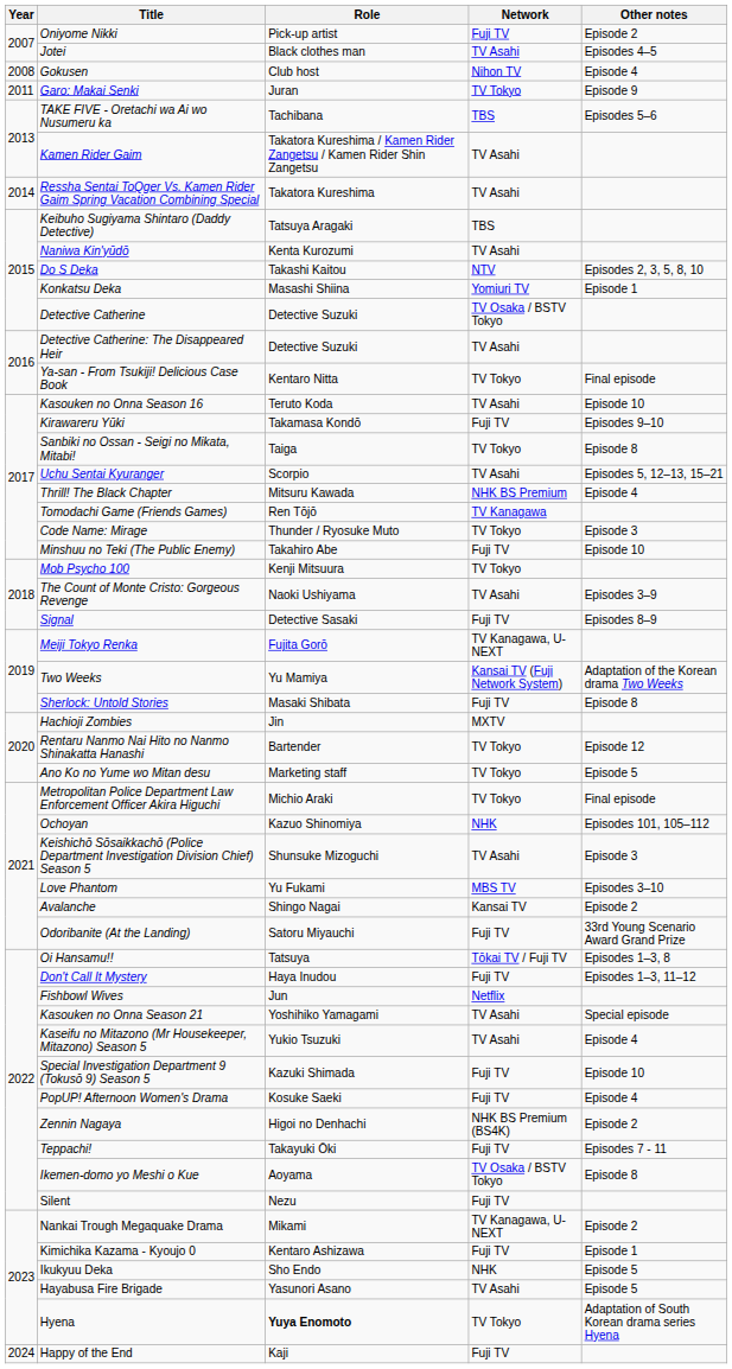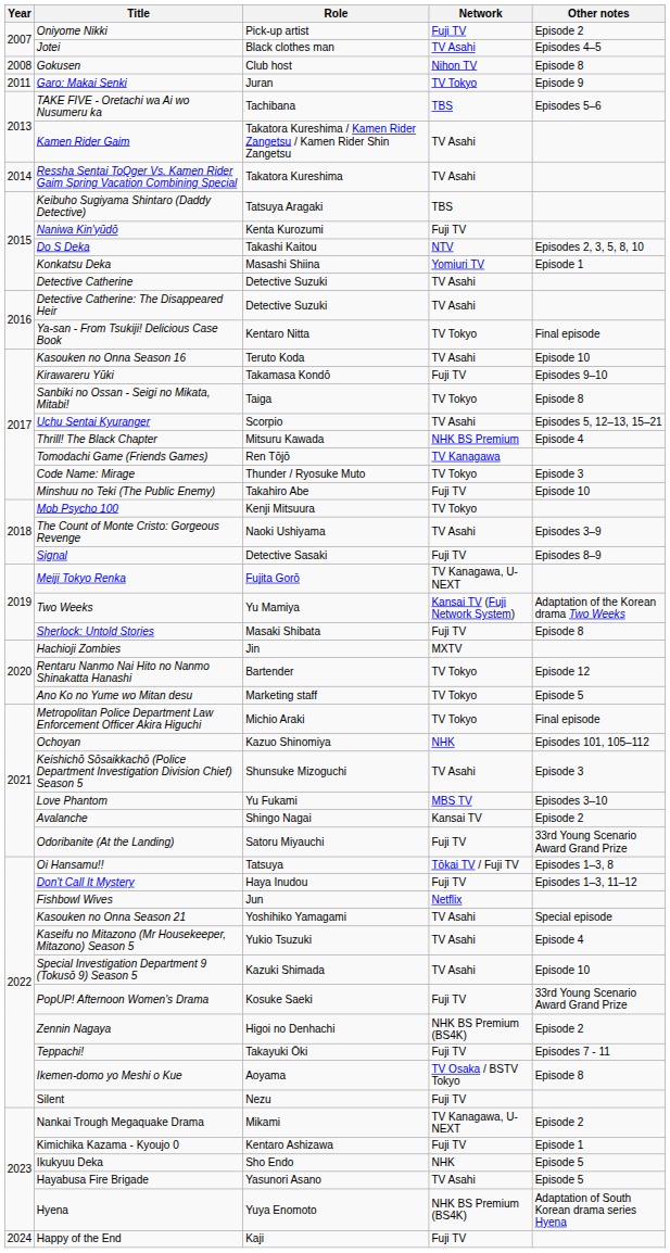 <table class="wikitable" style="font-size: 90%;">
 <tr>
 <th>Year</th>
 <th>Title</th>
 <th>Role</th>
 <th>Network</th>
 <th>Other notes</th>
 </tr>
 <tr>
 <td rowspan="2">2007</td>
 <td><em>Oniyome Nikki</em></td>
 <td>Pick-up artist</td>
 <td><a href='#'>Fuji TV</a></td>
 <td>Episode 2</td>
 </tr>
 <tr>
 <td><em>Jotei</em></td>
 <td>Black clothes man</td>
 <td><a href='#'>TV Asahi</a></td>
 <td>Episodes 4–5</td>
 </tr>
 <tr>
 <td>2008</td>
 <td><em>Gokusen</em></td>
 <td>Club host</td>
 <td><a href='#'>Nihon TV</a></td>
-<td>Episode 4</td>
+<td>Episode 8</td>
 </tr>
 <tr>
 <td>2011</td>
 <td><em><a href='#'>Garo: Makai Senki</a></em></td>
 <td>Juran</td>
 <td><a href='#'>TV Tokyo</a></td>
 <td>Episode 9</td>
 </tr>
 <tr>
 <td rowspan="2">2013</td>
 <td><em>TAKE FIVE - Oretachi wa Ai wo Nusumeru ka</em></td>
 <td>Tachibana</td>
 <td><a href='#'>TBS</a></td>
 <td>Episodes 5–6</td>
 </tr>
 <tr>
 <td><em><a href='#'>Kamen Rider Gaim</a></em></td>
 <td>Takatora Kureshima / <a href='#'>Kamen Rider Zangetsu</a> / Kamen Rider Shin Zangetsu</td>
 <td>TV Asahi</td>
 <td></td>
 </tr>
 <tr>
 <td>2014</td>
 <td><em><a href='#'>Ressha Sentai ToQger Vs. Kamen Rider Gaim Spring Vacation Combining Special</a></em></td>
 <td>Takatora Kureshima</td>
 <td>TV Asahi</td>
 <td></td>
 </tr>
 <tr>
 <td rowspan="5">2015</td>
 <td><em>Keibuho Sugiyama Shintaro (Daddy Detective)</em></td>
 <td>Tatsuya Aragaki</td>
 <td>TBS</td>
 <td></td>
 </tr>
 <tr>
 <td><em><a href='#'>Naniwa Kin'yūdō</a></em></td>
 <td>Kenta Kurozumi</td>
-<td>TV Asahi</td>
+<td>Fuji TV</td>
 <td></td>
 </tr>
 <tr>
 <td><em><a href='#'>Do S Deka</a></em></td>
 <td>Takashi Kaitou</td>
 <td><a href='#'>NTV</a></td>
 <td>Episodes 2, 3, 5, 8, 10</td>
 </tr>
 <tr>
 <td><em>Konkatsu Deka</em></td>
 <td>Masashi Shiina</td>
 <td><a href='#'>Yomiuri TV</a></td>
 <td>Episode 1</td>
 </tr>
 <tr>
 <td><em>Detective Catherine</em></td>
 <td>Detective Suzuki</td>
-<td><a href='#'>TV Osaka</a> / BSTV Tokyo</td>
+<td>TV Asahi</td>
 <td></td>
 </tr>
 <tr>
 <td rowspan="2">2016</td>
 <td><em>Detective Catherine: The Disappeared Heir</em></td>
 <td>Detective Suzuki</td>
 <td>TV Asahi</td>
 <td></td>
 </tr>
 <tr>
 <td><em>Ya-san - From Tsukiji! Delicious Case Book</em></td>
 <td>Kentaro Nitta</td>
 <td>TV Tokyo</td>
 <td>Final episode</td>
 </tr>
 <tr>
 <td rowspan="8">2017</td>
 <td><em>Kasouken no Onna Season 16</em></td>
 <td>Teruto Koda</td>
 <td>TV Asahi</td>
 <td>Episode 10</td>
 </tr>
 <tr>
 <td><em>Kirawareru Yūki</em></td>
 <td>Takamasa Kondō</td>
 <td>Fuji TV</td>
 <td>Episodes 9–10</td>
 </tr>
 <tr>
 <td><em>Sanbiki no Ossan - Seigi no Mikata, Mitabi!</em></td>
 <td>Taiga</td>
 <td>TV Tokyo</td>
 <td>Episode 8</td>
 </tr>
 <tr>
 <td><em><a href='#'>Uchu Sentai Kyuranger</a></em></td>
 <td>Scorpio</td>
 <td>TV Asahi</td>
 <td>Episodes 5, 12–13, 15–21</td>
 </tr>
 <tr>
 <td><em>Thrill! The Black Chapter</em></td>
 <td>Mitsuru Kawada</td>
 <td><a href='#'>NHK BS Premium</a></td>
 <td>Episode 4</td>
 </tr>
 <tr>
 <td><em>Tomodachi Game (Friends Games)</em></td>
 <td>Ren Tōjō</td>
 <td><a href='#'>TV Kanagawa</a></td>
 <td></td>
 </tr>
 <tr>
 <td><em>Code Name: Mirage</em></td>
 <td>Thunder / Ryosuke Muto</td>
 <td>TV Tokyo</td>
 <td>Episode 3</td>
 </tr>
 <tr>
 <td><em>Minshuu no Teki (The Public Enemy)</em></td>
 <td>Takahiro Abe</td>
 <td>Fuji TV</td>
 <td>Episode 10</td>
 </tr>
 <tr>
 <td rowspan="3">2018</td>
 <td><em><a href='#'>Mob Psycho 100</a></em></td>
 <td>Kenji Mitsuura</td>
 <td>TV Tokyo</td>
 <td></td>
 </tr>
 <tr>
 <td><em>The Count of Monte Cristo: Gorgeous Revenge</em></td>
 <td>Naoki Ushiyama</td>
 <td>TV Asahi</td>
 <td>Episodes 3–9</td>
 </tr>
 <tr>
 <td><em><a href='#'>Signal</a></em></td>
 <td>Detective Sasaki</td>
 <td>Fuji TV</td>
 <td>Episodes 8–9</td>
 </tr>
 <tr>
 <td rowspan="3">2019</td>
 <td><em><a href='#'>Meiji Tokyo Renka</a></em></td>
 <td><a href='#'>Fujita Gorō</a></td>
 <td>TV Kanagawa, U-NEXT</td>
 <td></td>
 </tr>
 <tr>
 <td><em>Two Weeks</em></td>
 <td>Yu Mamiya</td>
 <td><a href='#'>Kansai TV</a> (<a href='#'>Fuji Network System</a>)</td>
 <td>Adaptation of the Korean drama <em><a href='#'>Two Weeks</a></em></td>
 </tr>
 <tr>
 <td><em><a href='#'>Sherlock: Untold Stories</a></em></td>
 <td>Masaki Shibata</td>
 <td>Fuji TV</td>
 <td>Episode 8</td>
 </tr>
 <tr>
 <td rowspan="3">2020</td>
 <td><em>Hachioji Zombies</em></td>
 <td>Jin</td>
 <td>MXTV</td>
 <td></td>
 </tr>
 <tr>
 <td><em>Rentaru Nanmo Nai Hito no Nanmo Shinakatta Hanashi</em></td>
 <td>Bartender</td>
 <td>TV Tokyo</td>
 <td>Episode 12</td>
 </tr>
 <tr>
 <td><em>Ano Ko no Yume wo Mitan desu</em></td>
 <td>Marketing staff</td>
 <td>TV Tokyo</td>
 <td>Episode 5</td>
 </tr>
 <tr>
 <td rowspan="6">2021</td>
 <td><em>Metropolitan Police Department Law Enforcement Officer Akira Higuchi</em></td>
 <td>Michio Araki</td>
 <td>TV Tokyo</td>
 <td>Final episode</td>
 </tr>
 <tr>
 <td><em>Ochoyan</em></td>
 <td>Kazuo Shinomiya</td>
 <td><a href='#'>NHK</a></td>
 <td>Episodes 101, 105–112</td>
 </tr>
 <tr>
 <td><em>Keishichō Sōsaikkachō (Police Department Investigation Division Chief) Season 5</em></td>
 <td>Shunsuke Mizoguchi</td>
 <td>TV Asahi</td>
 <td>Episode 3</td>
 </tr>
 <tr>
 <td><em>Love Phantom</em></td>
 <td>Yu Fukami</td>
 <td><a href='#'>MBS TV</a></td>
 <td>Episodes 3–10</td>
 </tr>
 <tr>
 <td><em>Avalanche</em></td>
 <td>Shingo Nagai</td>
 <td>Kansai TV</td>
 <td>Episode 2</td>
 </tr>
 <tr>
 <td><em>Odoribanite (At the Landing)</em></td>
 <td>Satoru Miyauchi</td>
 <td>Fuji TV</td>
 <td>33rd Young Scenario Award Grand Prize </td>
 </tr>
 <tr>
 <td rowspan="11">2022</td>
 <td><em>Oi Hansamu!!</em></td>
 <td>Tatsuya</td>
 <td><a href='#'>Tōkai TV</a> / Fuji TV</td>
 <td>Episodes 1–3, 8 </td>
 </tr>
 <tr>
 <td><em><a href='#'>Don't Call It Mystery</a></em></td>
 <td>Haya Inudou</td>
 <td>Fuji TV</td>
 <td>Episodes 1–3, 11–12</td>
 </tr>
 <tr>
 <td><em>Fishbowl Wives</em></td>
 <td>Jun</td>
 <td><a href='#'>Netflix</a></td>
 <td></td>
 </tr>
 <tr>
 <td><em>Kasouken no Onna Season 21</em></td>
 <td>Yoshihiko Yamagami</td>
 <td>TV Asahi</td>
 <td>Special episode </td>
 </tr>
 <tr>
 <td><em>Kaseifu no Mitazono (Mr Housekeeper, Mitazono) Season 5</em></td>
 <td>Yukio Tsuzuki</td>
 <td>TV Asahi</td>
 <td>Episode 4</td>
 </tr>
 <tr>
 <td><em>Special Investigation Department 9 (Tokusō 9) Season 5</em></td>
 <td>Kazuki Shimada</td>
-<td>Fuji TV</td>
+<td>TV Asahi</td>
 <td>Episode 10</td>
 </tr>
 <tr>
 <td><em>PopUP! Afternoon Women's Drama</em></td>
 <td>Kosuke Saeki</td>
 <td>Fuji TV</td>
-<td>Episode 4 </td>
+<td>33rd Young Scenario Award Grand Prize </td>
 </tr>
 <tr>
 <td><em>Zennin Nagaya</em></td>
 <td>Higoi no Denhachi</td>
 <td>NHK BS Premium (BS4K)</td>
 <td>Episode 2 </td>
 </tr>
 <tr>
 <td><em>Teppachi!</em></td>
 <td>Takayuki Ōki</td>
 <td>Fuji TV</td>
 <td>Episodes 7 - 11 </td>
 </tr>
 <tr>
 <td><em>Ikemen-domo yo Meshi o Kue</td>
 <td>Aoyama</td>
 <td><a href='#'>TV Osaka</a> / BSTV Tokyo</td>
 <td>Episode 8 </td>
 </tr>
 <tr>
 <td></em>Silent<em></td>
 <td>Nezu</td>
 <td>Fuji TV</td>
 <td></td>
 </tr>
 <tr>
 <td rowspan="5">2023</td>
 <td></em>Nankai Trough Megaquake Drama<em></td>
 <td>Mikami</td>
 <td>TV Kanagawa, U-NEXT</td>
 <td>Episode 2 </td>
 </tr>
 <tr>
 <td></em>Kimichika Kazama - Kyoujo 0<em></td>
 <td>Kentaro Ashizawa</td>
 <td>Fuji TV</td>
 <td>Episode 1 </td>
 </tr>
 <tr>
 <td></em>Ikukyuu Deka<em></td>
 <td>Sho Endo</td>
 <td>NHK</td>
 <td>Episode 5</td>
 </tr>
 <tr>
 <td></em>Hayabusa Fire Brigade<em></td>
 <td>Yasunori Asano</td>
 <td>TV Asahi</td>
 <td>Episode 5</td>
 </tr>
 <tr>
 <td></em>Hyena<em></td>
-<td><strong>Yuya Enomoto</strong></td>
-<td>TV Tokyo</td>
+<td>Yuya Enomoto</td>
+<td>NHK BS Premium (BS4K)</td>
 <td>Adaptation of South Korean drama series <a href='#'>Hyena</a></td>
 </tr>
 <tr>
 <td>2024</td>
 <td></em>Happy of the End<em></td>
 <td>Kaji</td>
 <td>Fuji TV</td>
 <td></td>
 </tr>
 </table>
